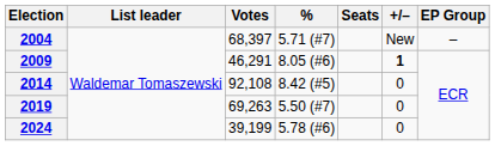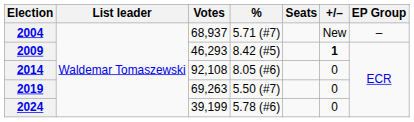 <table class=wikitable style="text-align: center;">
 <tr>
 <th>Election</th>
 <th>List leader</th>
 <th>Votes</th>
 <th>%</th>
 <th>Seats</th>
 <th>+/–</th>
 <th>EP Group</th>
 </tr>
 <tr>
 <th><a href='#'>2004</a></th>
 <td rowspan=5><a href='#'>Waldemar Tomaszewski</a></td>
-<td>68,397</td>
+<td>68,937</td>
 <td>5.71 (#7)</td>
 <td></td>
 <td>New</td>
 <td>–</td>
 </tr>
 <tr>
 <th><a href='#'>2009</a></th>
-<td>46,291</td>
-<td>8.05 (#6)</td>
+<td>46,293</td>
+<td>8.42 (#5)</td>
 <td></td>
 <td><strong> 1</strong></td>
 <td rowspan=4><a href='#'>ECR</a></td>
 </tr>
 <tr>
 <th><a href='#'>2014</a></th>
 <td>92,108</td>
-<td>8.42 (#5)</td>
+<td>8.05 (#6)</td>
 <td></td>
 <td> 0</td>
 </tr>
 <tr>
 <th><a href='#'>2019</a></th>
 <td>69,263</td>
 <td>5.50 (#7)</td>
 <td></td>
 <td> 0</td>
 </tr>
 <tr>
 <th><a href='#'>2024</a></th>
 <td>39,199</td>
 <td>5.78 (#6)</td>
 <td></td>
 <td> 0</td>
 </tr>
 </table>
